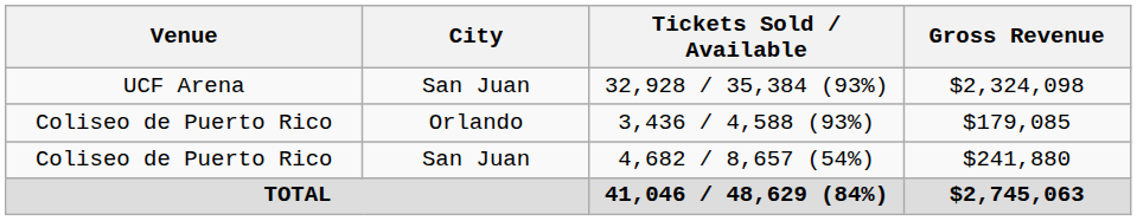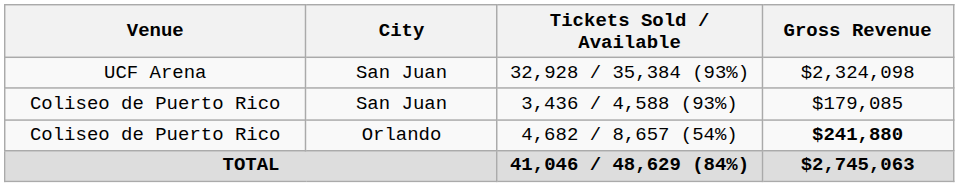 <table class="wikitable" style="text-align:center">
 <tr>
 <th style="width:200px;">Venue</th>
 <th style="width:125px;">City</th>
 <th style="width:175px;">Tickets Sold / Available</th>
 <th style="width:125px;">Gross Revenue</th>
 </tr>
 <tr>
 <td>UCF Arena</td>
 <td>San Juan</td>
 <td>32,928 / 35,384 (93%)</td>
 <td>$2,324,098</td>
 </tr>
 <tr>
 <td>Coliseo de Puerto Rico</td>
-<td>Orlando</td>
+<td>San Juan</td>
 <td>3,436 / 4,588 (93%)</td>
 <td>$179,085</td>
 </tr>
 <tr>
 <td>Coliseo de Puerto Rico</td>
-<td>San Juan</td>
+<td>Orlando</td>
 <td>4,682 / 8,657 (54%)</td>
-<td>$241,880</td>
+<td><strong>$241,880</strong></td>
 </tr>
 <tr style="background:#ddd;">
 <td colspan="2"><strong>TOTAL</strong></td>
 <td><strong>41,046 / 48,629 (84%)</strong></td>
 <td><strong>$2,745,063</strong></td>
 </tr>
 </table>
